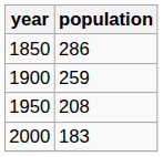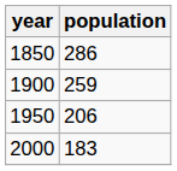 <table class="wikitable">
 <tr>
 <th>year</th>
 <th>population</th>
 </tr>
 <tr>
 <td>1850</td>
 <td>286</td>
 </tr>
 <tr>
 <td>1900</td>
 <td>259</td>
 </tr>
 <tr>
 <td>1950</td>
-<td>208</td>
+<td>206</td>
 </tr>
 <tr>
 <td>2000</td>
 <td>183</td>
 </tr>
 <tr>
 </tr>
 </table>
